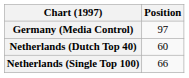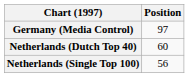 <table class="wikitable sortable plainrowheaders" style="text-align:center;">
 <tr>
 <th scope="col">Chart (1997)</th>
 <th scope="col">Position</th>
 </tr>
 <tr>
 <th scope="row">Germany (Media Control)</th>
 <td>97</td>
 </tr>
 <tr>
 <th scope="row">Netherlands (Dutch Top 40)</th>
 <td>60</td>
 </tr>
 <tr>
 <th scope="row">Netherlands (Single Top 100)</th>
-<td>66</td>
+<td>56</td>
 </tr>
 </table>
